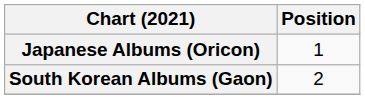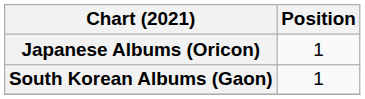 <table class="wikitable plainrowheaders" style="text-align:center;">
 <tr>
 <th>Chart (2021)</th>
 <th>Position</th>
 </tr>
 <tr>
 <th scope="row">Japanese Albums (Oricon)</th>
 <td>1</td>
 </tr>
 <tr>
 <th scope="row">South Korean Albums (Gaon)</th>
-<td>2</td>
+<td>1</td>
 </tr>
 <tr>
 </tr>
 </table>
